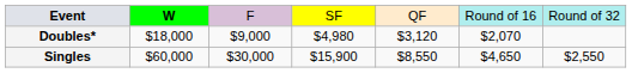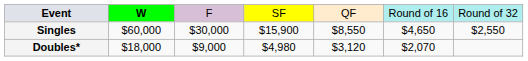 <table class=wikitable style=font-size:90%;text-align:center>
 <tr>
 <td width=130 bgcolor=dfe2e9><strong>Event</strong></td>
 <td width=80 bgcolor=lime><strong>W</strong></td>
 <td width=85 bgcolor=thistle>F</td>
 <td width=85 bgcolor=ffff00>SF</td>
 <td width=85 bgcolor=ffebcd>QF</td>
 <td width=85 bgcolor=afeeee>Round of 16</td>
 <td width=85 bgcolor=afeeee>Round of 32</td>
 </tr>
 <tr>
+<th style=background:#f4f4f4>Singles</th>
+<td>$60,000</td>
+<td>$30,000</td>
+<td>$15,900</td>
+<td>$8,550</td>
+<td>$4,650</td>
+<td>$2,550</td>
+</tr>
+<tr>
 <th style=background:#f4f4f4>Doubles*</th>
 <td>$18,000</td>
 <td>$9,000</td>
 <td>$4,980</td>
 <td>$3,120</td>
 <td>$2,070</td>
 <td></td>
 </tr>
-<tr>
-<th style=background:#f4f4f4>Singles</th>
-<td>$60,000</td>
-<td>$30,000</td>
-<td>$15,900</td>
-<td>$8,550</td>
-<td>$4,650</td>
-<td>$2,550</td>
-</tr>
 </table>
